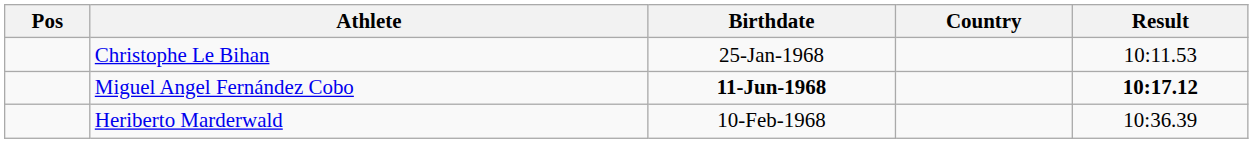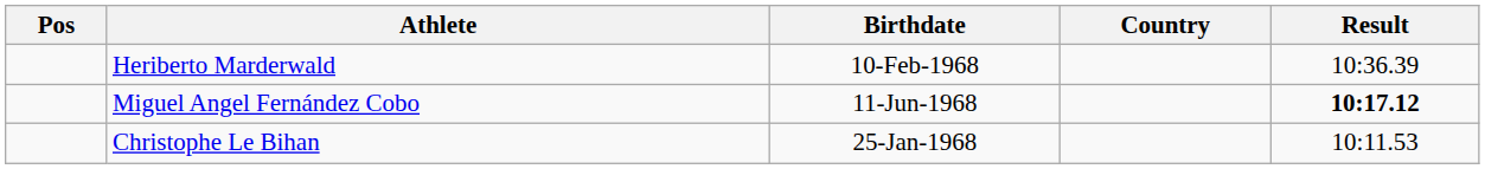 <table class="wikitable"  style="text-align:center; width:60%;">
 <tr>
 <th>Pos</th>
 <th>Athlete</th>
 <th>Birthdate</th>
 <th>Country</th>
 <th>Result</th>
 </tr>
 <tr>
 <td align=center></td>
+<td align=left><a href='#'>Heriberto Marderwald</a></td>
+<td>10-Feb-1968</td>
+<td align=left></td>
+<td>10:36.39</td>
+</tr>
+<tr>
+<td align=center></td>
+<td align=left><a href='#'>Miguel Angel Fernández Cobo</a></td>
+<td>11-Jun-1968</td>
+<td align=left></td>
+<td><strong>10:17.12</strong></td>
+</tr>
+<tr>
+<td align=center></td>
 <td align=left><a href='#'>Christophe Le Bihan</a></td>
 <td>25-Jan-1968</td>
 <td align=left></td>
 <td>10:11.53</td>
 </tr>
-<tr>
-<td align=center></td>
-<td align=left><a href='#'>Miguel Angel Fernández Cobo</a></td>
-<td><strong>11-Jun-1968</strong></td>
-<td align=left></td>
-<td><strong>10:17.12</strong></td>
-</tr>
-<tr>
-<td align=center></td>
-<td align=left><a href='#'>Heriberto Marderwald</a></td>
-<td>10-Feb-1968</td>
-<td align=left></td>
-<td>10:36.39</td>
-</tr>
 </table>
